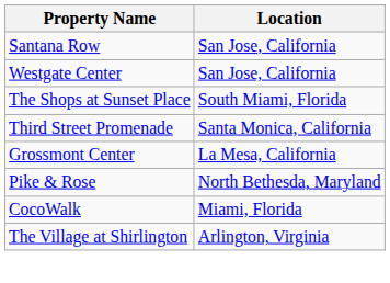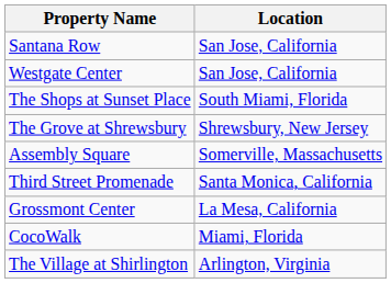 <table class="wikitable sortable">
 <tr>
 <th scope="col">Property Name</th>
 <th scope="col">Location</th>
 </tr>
 <tr>
 <td><a href='#'>Santana Row</a></td>
 <td><a href='#'>San Jose, California</a></td>
 </tr>
 <tr>
 <td><a href='#'>Westgate Center</a></td>
 <td><a href='#'>San Jose, California</a></td>
 </tr>
 <tr>
 <td><a href='#'>The Shops at Sunset Place</a></td>
 <td><a href='#'>South Miami, Florida</a></td>
 </tr>
 <tr>
+<td><a href='#'>The Grove at Shrewsbury</a></td>
+<td><a href='#'>Shrewsbury, New Jersey</a></td>
+</tr>
+<tr>
+<td><a href='#'>Assembly Square</a></td>
+<td><a href='#'>Somerville, Massachusetts</a></td>
+</tr>
+<tr>
 <td><a href='#'>Third Street Promenade</a></td>
 <td><a href='#'>Santa Monica, California</a></td>
 </tr>
 <tr>
 <td><a href='#'>Grossmont Center</a></td>
 <td><a href='#'>La Mesa, California</a></td>
-</tr>
-<tr>
-<td><a href='#'>Pike & Rose</a></td>
-<td><a href='#'>North Bethesda, Maryland</a></td>
 </tr>
 <tr>
 <td><a href='#'>CocoWalk</a></td>
 <td><a href='#'>Miami, Florida</a></td>
 </tr>
 <tr>
 <td><a href='#'>The Village at Shirlington</a></td>
 <td><a href='#'>Arlington, Virginia</a></td>
 </tr>
 </table>
